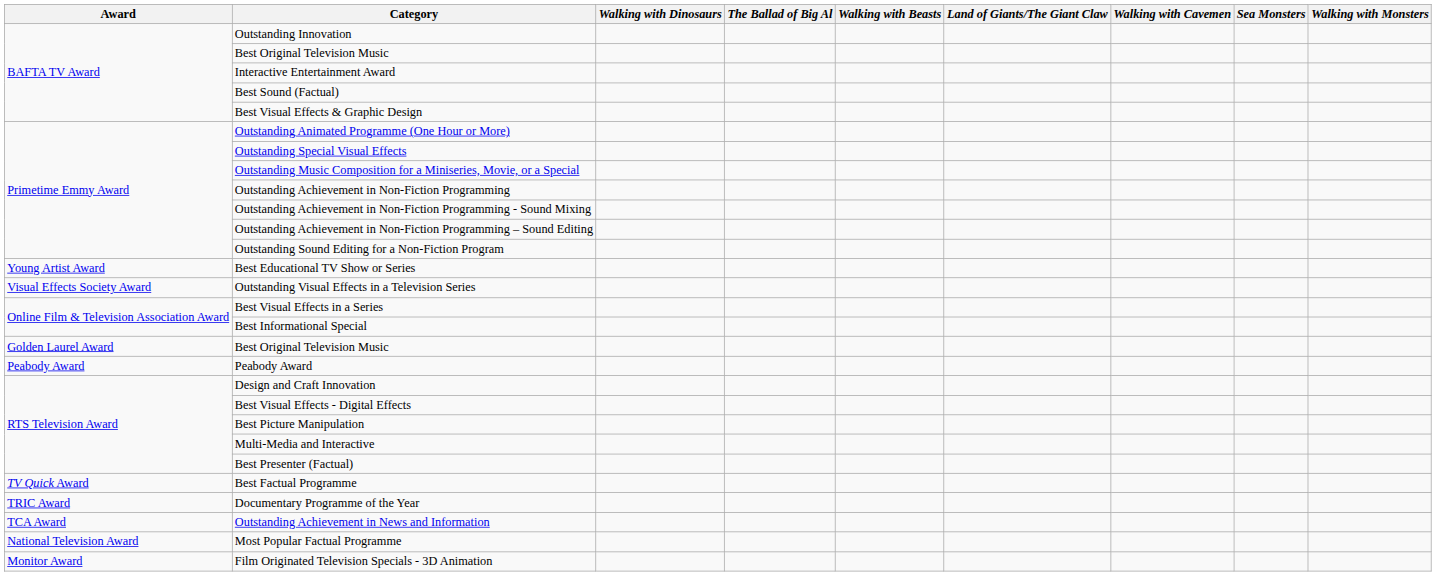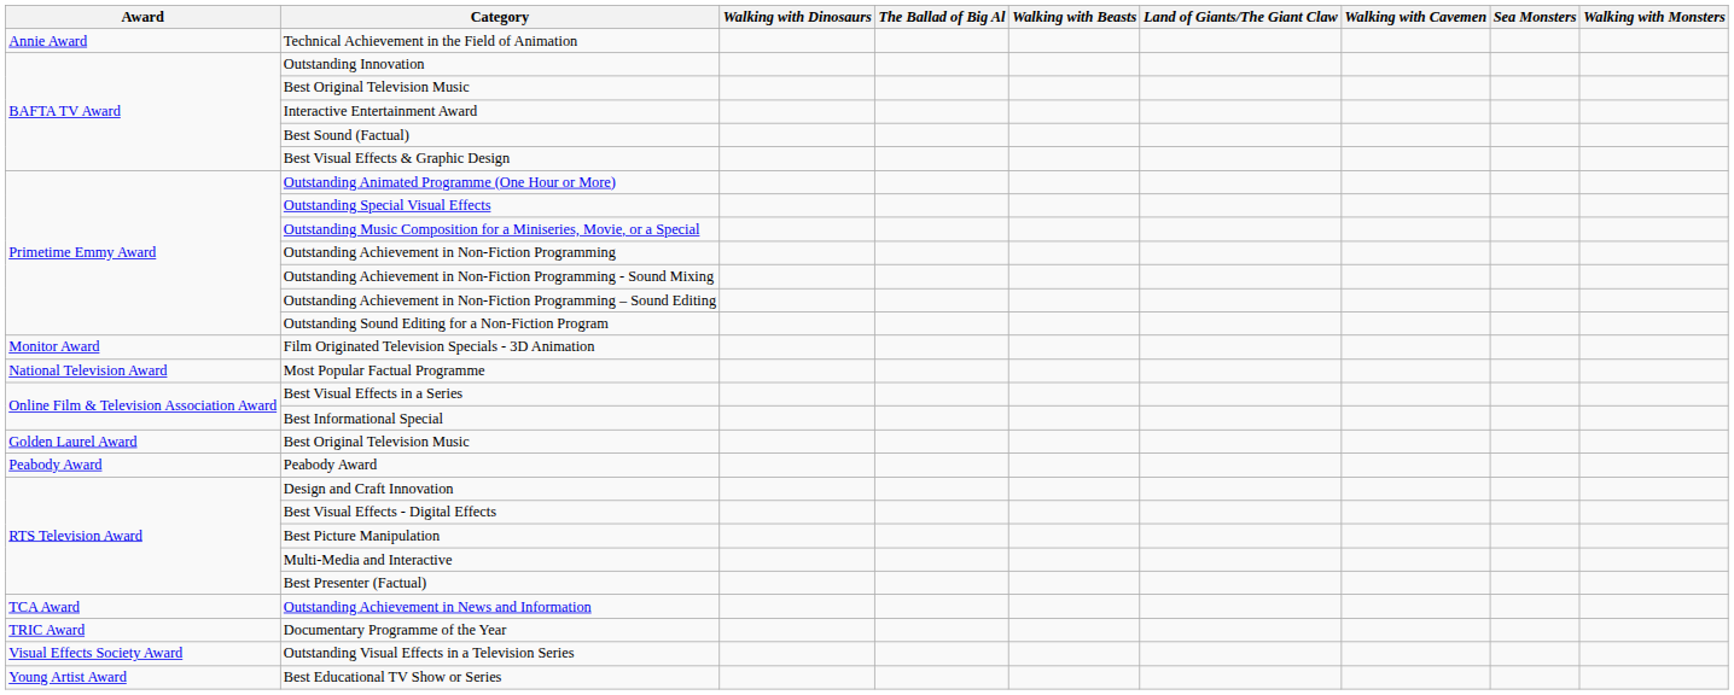 <table class="wikitable">
 <tr>
 <th>Award</th>
 <th>Category</th>
 <th><em>Walking with Dinosaurs</em></th>
 <th><em>The Ballad of Big Al</em></th>
 <th><em>Walking with Beasts</em></th>
 <th><em>Land of Giants/The Giant Claw</em></th>
 <th><em>Walking with Cavemen</em></th>
 <th><em>Sea Monsters</em></th>
 <th><em>Walking with Monsters</em></th>
+</tr>
+<tr>
+<td><a href='#'>Annie Award</a></td>
+<td>Technical Achievement in the Field of Animation</td>
+<td></td>
+<td></td>
+<td></td>
+<td></td>
+<td></td>
+<td></td>
+<td></td>
 </tr>
 <tr>
 <td rowspan=5><a href='#'>BAFTA TV Award</a></td>
 <td>Outstanding Innovation</td>
 <td></td>
 <td></td>
 <td></td>
 <td></td>
 <td></td>
 <td></td>
 <td></td>
 </tr>
 <tr>
 <td>Best Original Television Music</td>
 <td></td>
 <td></td>
 <td></td>
 <td></td>
 <td></td>
 <td></td>
 <td></td>
 </tr>
 <tr>
 <td>Interactive Entertainment Award</td>
 <td></td>
 <td></td>
 <td></td>
 <td></td>
 <td></td>
 <td></td>
 <td></td>
 </tr>
 <tr>
 <td>Best Sound (Factual)</td>
 <td></td>
 <td></td>
 <td></td>
 <td></td>
 <td></td>
 <td></td>
 <td></td>
 </tr>
 <tr>
 <td>Best Visual Effects & Graphic Design</td>
 <td></td>
 <td></td>
 <td></td>
 <td></td>
 <td></td>
 <td></td>
 <td></td>
 </tr>
 <tr>
 <td rowspan=7><a href='#'>Primetime Emmy Award</a></td>
 <td><a href='#'>Outstanding Animated Programme (One Hour or More)</a></td>
 <td></td>
 <td></td>
 <td></td>
 <td></td>
 <td></td>
 <td></td>
 <td></td>
 </tr>
 <tr>
 <td><a href='#'>Outstanding Special Visual Effects</a></td>
 <td></td>
 <td></td>
 <td></td>
 <td></td>
 <td></td>
 <td></td>
 <td></td>
 </tr>
 <tr>
 <td><a href='#'>Outstanding Music Composition for a Miniseries, Movie, or a Special</a></td>
 <td></td>
 <td></td>
 <td></td>
 <td></td>
 <td></td>
 <td></td>
 <td></td>
 </tr>
 <tr>
 <td>Outstanding Achievement in Non-Fiction Programming</td>
 <td></td>
 <td></td>
 <td></td>
 <td></td>
 <td></td>
 <td></td>
 <td></td>
 </tr>
 <tr>
 <td>Outstanding Achievement in Non-Fiction Programming - Sound Mixing</td>
 <td></td>
 <td></td>
 <td></td>
 <td></td>
 <td></td>
 <td></td>
 <td></td>
 </tr>
 <tr>
 <td>Outstanding Achievement in Non-Fiction Programming – Sound Editing</td>
 <td></td>
 <td></td>
 <td></td>
 <td></td>
 <td></td>
 <td></td>
 <td></td>
 </tr>
 <tr>
 <td>Outstanding Sound Editing for a Non-Fiction Program</td>
 <td></td>
 <td></td>
 <td></td>
 <td></td>
 <td></td>
 <td></td>
 <td></td>
 </tr>
 <tr>
-<td><a href='#'>Young Artist Award</a></td>
-<td>Best Educational TV Show or Series</td>
+<td><a href='#'>Monitor Award</a></td>
+<td>Film Originated Television Specials - 3D Animation</td>
 <td></td>
 <td></td>
 <td></td>
 <td></td>
 <td></td>
 <td></td>
 <td></td>
 </tr>
 <tr>
-<td><a href='#'>Visual Effects Society Award</a></td>
-<td>Outstanding Visual Effects in a Television Series</td>
+<td><a href='#'>National Television Award</a></td>
+<td>Most Popular Factual Programme</td>
 <td></td>
 <td></td>
 <td></td>
 <td></td>
 <td></td>
 <td></td>
 <td></td>
 </tr>
 <tr>
 <td rowspan=2><a href='#'>Online Film & Television Association Award</a></td>
 <td>Best Visual Effects in a Series</td>
 <td></td>
 <td></td>
 <td></td>
 <td></td>
 <td></td>
 <td></td>
 <td></td>
 </tr>
 <tr>
 <td>Best Informational Special</td>
 <td></td>
 <td></td>
 <td></td>
 <td></td>
 <td></td>
 <td></td>
 <td></td>
 </tr>
 <tr>
 <td><a href='#'>Golden Laurel Award</a></td>
 <td>Best Original Television Music</td>
 <td></td>
 <td></td>
 <td></td>
 <td></td>
 <td></td>
 <td></td>
 <td></td>
 </tr>
 <tr>
 <td><a href='#'>Peabody Award</a></td>
 <td>Peabody Award</td>
 <td></td>
 <td></td>
 <td></td>
 <td></td>
 <td></td>
 <td></td>
 <td></td>
 </tr>
 <tr>
 <td rowspan=5><a href='#'>RTS Television Award</a></td>
 <td>Design and Craft Innovation</td>
 <td></td>
 <td></td>
 <td></td>
 <td></td>
 <td></td>
 <td></td>
 <td></td>
 </tr>
 <tr>
 <td>Best Visual Effects - Digital Effects</td>
 <td></td>
 <td></td>
 <td></td>
 <td></td>
 <td></td>
 <td></td>
 <td></td>
 </tr>
 <tr>
 <td>Best Picture Manipulation</td>
 <td></td>
 <td></td>
 <td></td>
 <td></td>
 <td></td>
 <td></td>
 <td></td>
 </tr>
 <tr>
 <td>Multi-Media and Interactive</td>
 <td></td>
 <td></td>
 <td></td>
 <td></td>
 <td></td>
 <td></td>
 <td></td>
 </tr>
 <tr>
 <td>Best Presenter (Factual)</td>
 <td></td>
 <td></td>
 <td></td>
 <td></td>
 <td></td>
 <td></td>
 <td></td>
 </tr>
 <tr>
-<td><a href='#'><em>TV Quick</em> Award</a></td>
-<td>Best Factual Programme</td>
+<td><a href='#'>TCA Award</a></td>
+<td><a href='#'>Outstanding Achievement in News and Information</a></td>
 <td></td>
 <td></td>
 <td></td>
 <td></td>
 <td></td>
 <td></td>
 <td></td>
 </tr>
 <tr>
 <td><a href='#'>TRIC Award</a></td>
 <td>Documentary Programme of the Year</td>
 <td></td>
 <td></td>
 <td></td>
 <td></td>
 <td></td>
 <td></td>
 <td></td>
 </tr>
 <tr>
-<td><a href='#'>TCA Award</a></td>
-<td><a href='#'>Outstanding Achievement in News and Information</a></td>
+<td><a href='#'>Visual Effects Society Award</a></td>
+<td>Outstanding Visual Effects in a Television Series</td>
 <td></td>
 <td></td>
 <td></td>
 <td></td>
 <td></td>
 <td></td>
 <td></td>
 </tr>
 <tr>
-<td><a href='#'>National Television Award</a></td>
-<td>Most Popular Factual Programme</td>
-<td></td>
-<td></td>
-<td></td>
-<td></td>
-<td></td>
-<td></td>
-<td></td>
-</tr>
-<tr>
-<td><a href='#'>Monitor Award</a></td>
-<td>Film Originated Television Specials - 3D Animation</td>
+<td><a href='#'>Young Artist Award</a></td>
+<td>Best Educational TV Show or Series</td>
 <td></td>
 <td></td>
 <td></td>
 <td></td>
 <td></td>
 <td></td>
 <td></td>
 </tr>
 </table>
